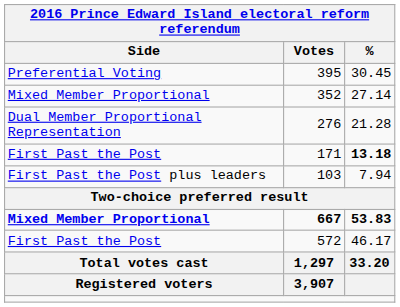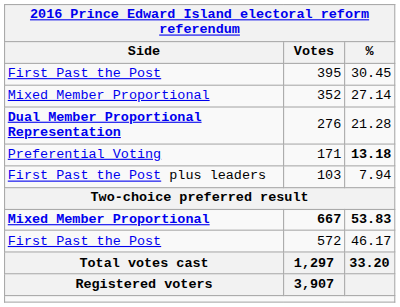 <table class="wikitable" style="font-size: 95%; clear:both">
 <tr style="background-color:#E9E9E9">
 <th colspan=4><a href='#'>2016 Prince Edward Island electoral reform referendum</a></th>
 </tr>
 <tr style="background-color:#E9E9E9">
 <th style="width: 250px">Side</th>
 <th style="width: 50px">Votes</th>
 <th style="width: 40px">%</th>
 </tr>
 <tr>
-<td><a href='#'>Preferential Voting</a></td>
+<td><a href='#'>First Past the Post</a></td>
 <td align="right">395</td>
 <td align="right">30.45</td>
 </tr>
 <tr>
 <td><a href='#'>Mixed Member Proportional</a></td>
 <td align="right">352</td>
 <td align="right">27.14</td>
 </tr>
 <tr>
-<td><a href='#'>Dual Member Proportional Representation</a></td>
+<td><strong><a href='#'>Dual Member Proportional Representation</a></strong></td>
 <td align="right">276</td>
 <td align="right">21.28</td>
 </tr>
 <tr>
-<td><a href='#'>First Past the Post</a></td>
+<td><a href='#'>Preferential Voting</a></td>
 <td align="right">171</td>
 <td align="right"><strong>13.18</strong></td>
 </tr>
 <tr>
 <td><a href='#'>First Past the Post</a> plus leaders</td>
 <td align="right">103</td>
 <td align="right">7.94</td>
 </tr>
 <tr style="background-color:#E9E9E9">
 <th colspan=4 align="left">Two-choice preferred result</th>
 </tr>
 <tr>
 <td><strong><a href='#'>Mixed Member Proportional</a></strong></td>
 <td align="right"><strong>667</strong></td>
 <td align="right"><strong>53.83</strong></td>
 </tr>
 <tr>
 <td><a href='#'>First Past the Post</a></td>
 <td align="right">572</td>
 <td align="right">46.17</td>
 </tr>
 <tr bgcolor="white">
 <th align="center">Total votes cast</th>
 <th align="right">1,297</th>
 <th align="right">33.20</th>
 </tr>
 <tr bgcolor="white">
 <th align="center">Registered voters</th>
 <th align="right">3,907</th>
 <th align="right"></th>
 </tr>
 <tr>
 <td colspan=4 style="border-top:1px solid darkgray;"></td>
 </tr>
 </table>
